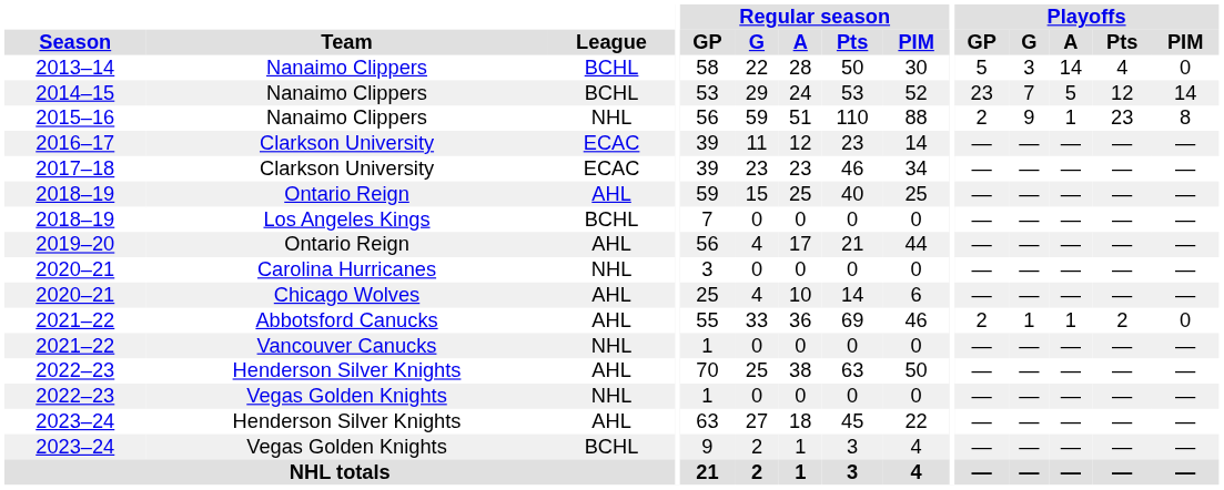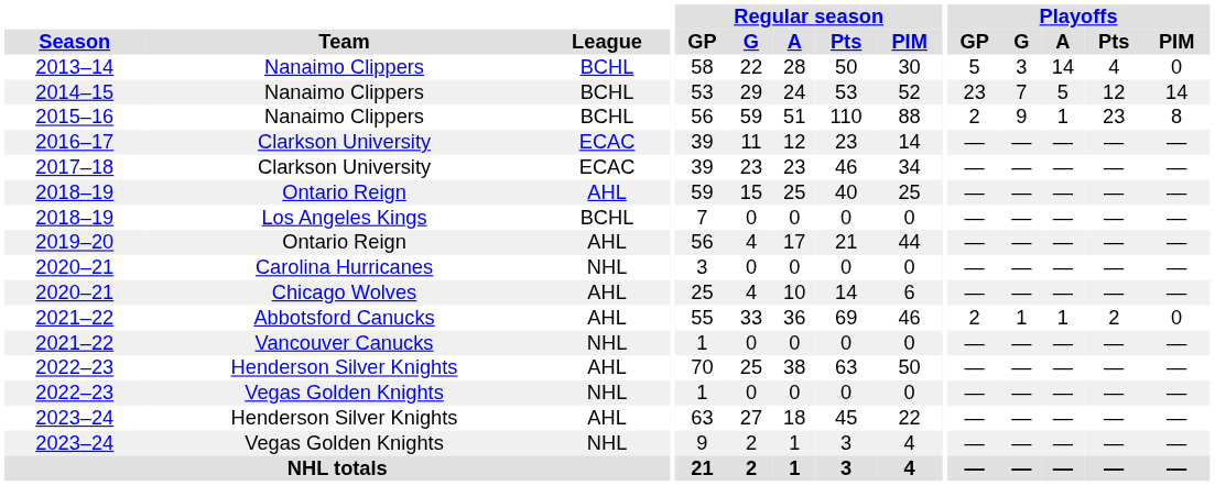 <table border="0" cellpadding="1" cellspacing="0" style="text-align:center; width:60em">
 <tr bgcolor="#e0e0e0">
 <th colspan="3" bgcolor="#ffffff"></th>
 <th rowspan="100" bgcolor="#ffffff"></th>
 <th colspan="5"><a href='#'>Regular season</a></th>
 <th rowspan="100" bgcolor="#ffffff"></th>
 <th colspan="5"><a href='#'>Playoffs</a></th>
 </tr>
 <tr bgcolor="#e0e0e0">
 <th><a href='#'>Season</a></th>
 <th>Team</th>
 <th>League</th>
 <th>GP</th>
 <th><a href='#'>G</a></th>
 <th><a href='#'>A</a></th>
 <th><a href='#'>Pts</a></th>
 <th><a href='#'>PIM</a></th>
 <th>GP</th>
 <th>G</th>
 <th>A</th>
 <th>Pts</th>
 <th>PIM</th>
 </tr>
 <tr>
 <td><a href='#'>2013–14</a></td>
 <td><a href='#'>Nanaimo Clippers</a></td>
 <td><a href='#'>BCHL</a></td>
 <td>58</td>
 <td>22</td>
 <td>28</td>
 <td>50</td>
 <td>30</td>
 <td>5</td>
 <td>3</td>
 <td>14</td>
 <td>4</td>
 <td>0</td>
 </tr>
 <tr bgcolor="#f0f0f0">
 <td><a href='#'>2014–15</a></td>
 <td>Nanaimo Clippers</td>
 <td>BCHL</td>
 <td>53</td>
 <td>29</td>
 <td>24</td>
 <td>53</td>
 <td>52</td>
 <td>23</td>
 <td>7</td>
 <td>5</td>
 <td>12</td>
 <td>14</td>
 </tr>
 <tr>
 <td><a href='#'>2015–16</a></td>
 <td>Nanaimo Clippers</td>
-<td>NHL</td>
+<td>BCHL</td>
 <td>56</td>
 <td>59</td>
 <td>51</td>
 <td>110</td>
 <td>88</td>
 <td>2</td>
 <td>9</td>
 <td>1</td>
 <td>23</td>
 <td>8</td>
 </tr>
 <tr bgcolor="#f0f0f0">
 <td><a href='#'>2016–17</a></td>
 <td><a href='#'>Clarkson University</a></td>
 <td><a href='#'>ECAC</a></td>
 <td>39</td>
 <td>11</td>
 <td>12</td>
 <td>23</td>
 <td>14</td>
 <td>—</td>
 <td>—</td>
 <td>—</td>
 <td>—</td>
 <td>—</td>
 </tr>
 <tr>
 <td><a href='#'>2017–18</a></td>
 <td>Clarkson University</td>
 <td>ECAC</td>
 <td>39</td>
 <td>23</td>
 <td>23</td>
 <td>46</td>
 <td>34</td>
 <td>—</td>
 <td>—</td>
 <td>—</td>
 <td>—</td>
 <td>—</td>
 </tr>
 <tr bgcolor="#f0f0f0">
 <td><a href='#'>2018–19</a></td>
 <td><a href='#'>Ontario Reign</a></td>
 <td><a href='#'>AHL</a></td>
 <td>59</td>
 <td>15</td>
 <td>25</td>
 <td>40</td>
 <td>25</td>
 <td>—</td>
 <td>—</td>
 <td>—</td>
 <td>—</td>
 <td>—</td>
 </tr>
 <tr>
 <td><a href='#'>2018–19</a></td>
 <td><a href='#'>Los Angeles Kings</a></td>
 <td>BCHL</td>
 <td>7</td>
 <td>0</td>
 <td>0</td>
 <td>0</td>
 <td>0</td>
 <td>—</td>
 <td>—</td>
 <td>—</td>
 <td>—</td>
 <td>—</td>
 </tr>
 <tr bgcolor="#f0f0f0">
 <td><a href='#'>2019–20</a></td>
 <td>Ontario Reign</td>
 <td>AHL</td>
 <td>56</td>
 <td>4</td>
 <td>17</td>
 <td>21</td>
 <td>44</td>
 <td>—</td>
 <td>—</td>
 <td>—</td>
 <td>—</td>
 <td>—</td>
 </tr>
 <tr>
 <td><a href='#'>2020–21</a></td>
 <td><a href='#'>Carolina Hurricanes</a></td>
 <td>NHL</td>
 <td>3</td>
 <td>0</td>
 <td>0</td>
 <td>0</td>
 <td>0</td>
 <td>—</td>
 <td>—</td>
 <td>—</td>
 <td>—</td>
 <td>—</td>
 </tr>
 <tr bgcolor="#f0f0f0">
 <td><a href='#'>2020–21</a></td>
 <td><a href='#'>Chicago Wolves</a></td>
 <td>AHL</td>
 <td>25</td>
 <td>4</td>
 <td>10</td>
 <td>14</td>
 <td>6</td>
 <td>—</td>
 <td>—</td>
 <td>—</td>
 <td>—</td>
 <td>—</td>
 </tr>
 <tr>
 <td><a href='#'>2021–22</a></td>
 <td><a href='#'>Abbotsford Canucks</a></td>
 <td>AHL</td>
 <td>55</td>
 <td>33</td>
 <td>36</td>
 <td>69</td>
 <td>46</td>
 <td>2</td>
 <td>1</td>
 <td>1</td>
 <td>2</td>
 <td>0</td>
 </tr>
 <tr bgcolor="#f0f0f0">
 <td><a href='#'>2021–22</a></td>
 <td><a href='#'>Vancouver Canucks</a></td>
 <td>NHL</td>
 <td>1</td>
 <td>0</td>
 <td>0</td>
 <td>0</td>
 <td>0</td>
 <td>—</td>
 <td>—</td>
 <td>—</td>
 <td>—</td>
 <td>—</td>
 </tr>
 <tr>
 <td><a href='#'>2022–23</a></td>
 <td><a href='#'>Henderson Silver Knights</a></td>
 <td>AHL</td>
 <td>70</td>
 <td>25</td>
 <td>38</td>
 <td>63</td>
 <td>50</td>
 <td>—</td>
 <td>—</td>
 <td>—</td>
 <td>—</td>
 <td>—</td>
 </tr>
 <tr bgcolor="#f0f0f0">
 <td><a href='#'>2022–23</a></td>
 <td><a href='#'>Vegas Golden Knights</a></td>
 <td>NHL</td>
 <td>1</td>
 <td>0</td>
 <td>0</td>
 <td>0</td>
 <td>0</td>
 <td>—</td>
 <td>—</td>
 <td>—</td>
 <td>—</td>
 <td>—</td>
 </tr>
 <tr>
 <td><a href='#'>2023–24</a></td>
 <td>Henderson Silver Knights</td>
 <td>AHL</td>
 <td>63</td>
 <td>27</td>
 <td>18</td>
 <td>45</td>
 <td>22</td>
 <td>—</td>
 <td>—</td>
 <td>—</td>
 <td>—</td>
 <td>—</td>
 </tr>
 <tr bgcolor="#f0f0f0">
 <td><a href='#'>2023–24</a></td>
 <td>Vegas Golden Knights</td>
-<td>BCHL</td>
+<td>NHL</td>
 <td>9</td>
 <td>2</td>
 <td>1</td>
 <td>3</td>
 <td>4</td>
 <td>—</td>
 <td>—</td>
 <td>—</td>
 <td>—</td>
 <td>—</td>
 </tr>
 <tr bgcolor="#e0e0e0">
 <th colspan="3">NHL totals</th>
 <th>21</th>
 <th>2</th>
 <th>1</th>
 <th>3</th>
 <th>4</th>
 <th>—</th>
 <th>—</th>
 <th>—</th>
 <th>—</th>
 <th>—</th>
 </tr>
 </table>
